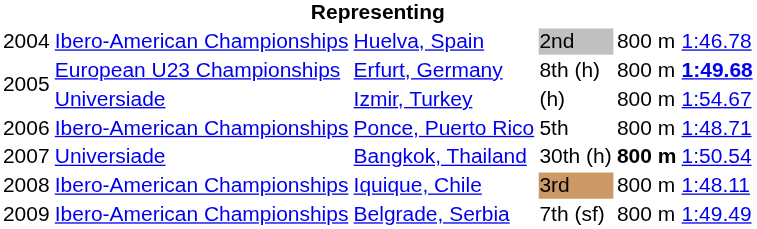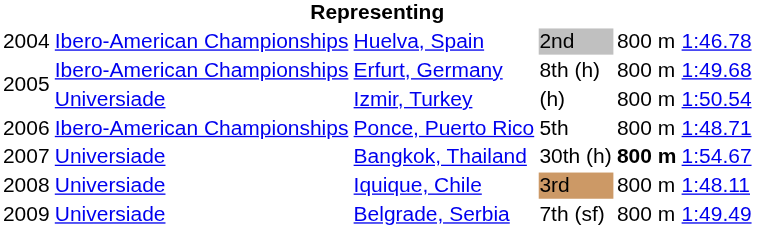 <table>
 <tr>
 <th colspan="6">Representing </th>
 </tr>
 <tr>
 <td>2004</td>
 <td><a href='#'>Ibero-American Championships</a></td>
 <td><a href='#'>Huelva, Spain</a></td>
 <td bgcolor=silver>2nd</td>
 <td>800 m</td>
 <td><a href='#'>1:46.78</a></td>
 </tr>
 <tr>
 <td rowspan=2>2005</td>
-<td><a href='#'>European U23 Championships</a></td>
+<td><a href='#'>Ibero-American Championships</a></td>
 <td><a href='#'>Erfurt, Germany</a></td>
 <td>8th (h)</td>
 <td>800 m</td>
-<td><strong><a href='#'>1:49.68</a></strong></td>
+<td><a href='#'>1:49.68</a></td>
 </tr>
 <tr>
 <td><a href='#'>Universiade</a></td>
 <td><a href='#'>Izmir, Turkey</a></td>
 <td>(h)</td>
 <td>800 m</td>
-<td><a href='#'>1:54.67</a></td>
+<td><a href='#'>1:50.54</a></td>
 </tr>
 <tr>
 <td>2006</td>
 <td><a href='#'>Ibero-American Championships</a></td>
 <td><a href='#'>Ponce, Puerto Rico</a></td>
 <td>5th</td>
 <td>800 m</td>
 <td><a href='#'>1:48.71</a></td>
 </tr>
 <tr>
 <td>2007</td>
 <td><a href='#'>Universiade</a></td>
 <td><a href='#'>Bangkok, Thailand</a></td>
 <td>30th (h)</td>
 <td><strong>800 m</strong></td>
-<td><a href='#'>1:50.54</a></td>
+<td><a href='#'>1:54.67</a></td>
 </tr>
 <tr>
 <td>2008</td>
-<td><a href='#'>Ibero-American Championships</a></td>
+<td><a href='#'>Universiade</a></td>
 <td><a href='#'>Iquique, Chile</a></td>
 <td bgcolor=cc9966>3rd</td>
 <td>800 m</td>
 <td><a href='#'>1:48.11</a></td>
 </tr>
 <tr>
 <td>2009</td>
-<td><a href='#'>Ibero-American Championships</a></td>
+<td><a href='#'>Universiade</a></td>
 <td><a href='#'>Belgrade, Serbia</a></td>
 <td>7th (sf)</td>
 <td>800 m</td>
 <td><a href='#'>1:49.49</a></td>
 </tr>
 </table>
